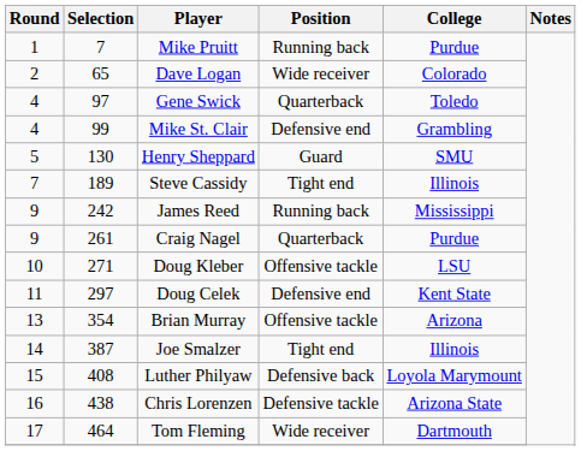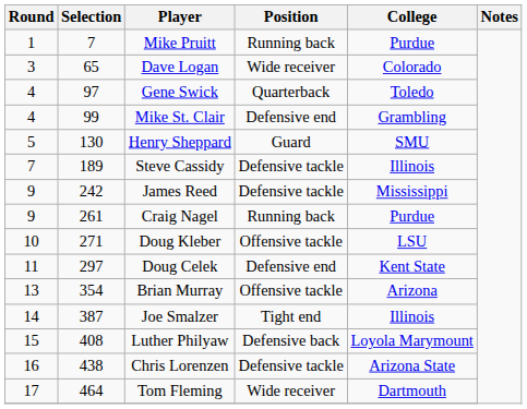 <table class="wikitable" style="text-align:center">
 <tr>
 <th>Round</th>
 <th>Selection</th>
 <th>Player</th>
 <th>Position</th>
 <th>College</th>
 <th>Notes</th>
 </tr>
 <tr>
 <td>1</td>
 <td>7</td>
 <td><a href='#'>Mike Pruitt</a></td>
 <td>Running back</td>
 <td><a href='#'>Purdue</a></td>
 </tr>
 <tr align="center" bgcolor="">
-<td>2</td>
+<td>3</td>
 <td>65</td>
 <td><a href='#'>Dave Logan</a></td>
 <td>Wide receiver</td>
 <td><a href='#'>Colorado</a></td>
 </tr>
 <tr align="center" bgcolor="">
 <td>4</td>
 <td>97</td>
 <td><a href='#'>Gene Swick</a></td>
 <td>Quarterback</td>
 <td><a href='#'>Toledo</a></td>
 </tr>
 <tr align="center" bgcolor="">
 <td>4</td>
 <td>99</td>
 <td><a href='#'>Mike St. Clair</a></td>
 <td>Defensive end</td>
 <td><a href='#'>Grambling</a></td>
 </tr>
 <tr align="center" bgcolor="">
 <td>5</td>
 <td>130</td>
 <td><a href='#'>Henry Sheppard</a></td>
 <td>Guard</td>
 <td><a href='#'>SMU</a></td>
 </tr>
 <tr align="center" bgcolor="">
 <td>7</td>
 <td>189</td>
 <td>Steve Cassidy</td>
-<td>Tight end</td>
+<td>Defensive tackle</td>
 <td><a href='#'>Illinois</a></td>
 </tr>
 <tr align="center" bgcolor="">
 <td>9</td>
 <td>242</td>
 <td>James Reed</td>
-<td>Running back</td>
+<td>Defensive tackle</td>
 <td><a href='#'>Mississippi</a></td>
 </tr>
 <tr align="center" bgcolor="">
 <td>9</td>
 <td>261</td>
 <td>Craig Nagel</td>
-<td>Quarterback</td>
+<td>Running back</td>
 <td><a href='#'>Purdue</a></td>
 </tr>
 <tr align="center" bgcolor="">
 <td>10</td>
 <td>271</td>
 <td>Doug Kleber</td>
 <td>Offensive tackle</td>
 <td><a href='#'>LSU</a></td>
 </tr>
 <tr align="center" bgcolor="">
 <td>11</td>
 <td>297</td>
 <td>Doug Celek</td>
 <td>Defensive end</td>
 <td><a href='#'>Kent State</a></td>
 </tr>
 <tr align="center" bgcolor="">
 <td>13</td>
 <td>354</td>
 <td>Brian Murray</td>
 <td>Offensive tackle</td>
 <td><a href='#'>Arizona</a></td>
 </tr>
 <tr align="center" bgcolor="">
 <td>14</td>
 <td>387</td>
 <td>Joe Smalzer</td>
 <td>Tight end</td>
 <td><a href='#'>Illinois</a></td>
 </tr>
 <tr align="center" bgcolor="">
 <td>15</td>
 <td>408</td>
 <td>Luther Philyaw</td>
 <td>Defensive back</td>
 <td><a href='#'>Loyola Marymount</a></td>
 </tr>
 <tr align="center" bgcolor="">
 <td>16</td>
 <td>438</td>
 <td>Chris Lorenzen</td>
 <td>Defensive tackle</td>
 <td><a href='#'>Arizona State</a></td>
 </tr>
 <tr align="center" bgcolor="">
 <td>17</td>
 <td>464</td>
 <td>Tom Fleming</td>
 <td>Wide receiver</td>
 <td><a href='#'>Dartmouth</a></td>
 </tr>
 <tr align="center" bgcolor="">
 </tr>
 </table>
